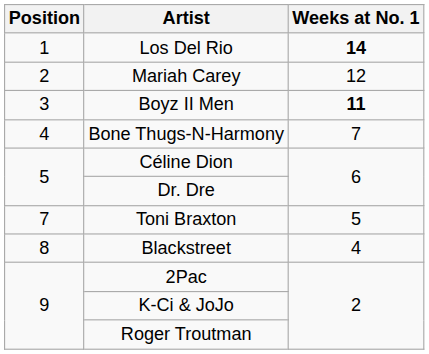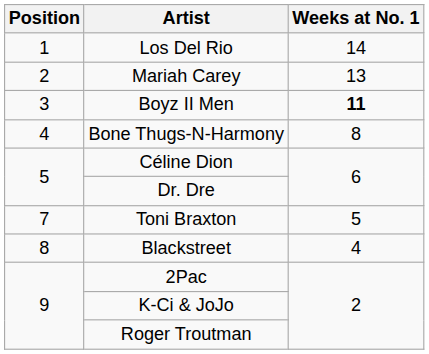 <table class="wikitable plainrowheaders" style="text-align:center;">
 <tr>
 <th>Position</th>
 <th>Artist</th>
 <th>Weeks at No. 1</th>
 </tr>
 <tr>
 <td>1</td>
 <td>Los Del Rio</td>
-<td><strong>14</strong></td>
+<td>14</td>
 </tr>
 <tr>
 <td>2</td>
 <td>Mariah Carey</td>
-<td>12</td>
+<td>13</td>
 </tr>
 <tr>
 <td>3</td>
 <td>Boyz II Men</td>
 <td><strong>11</strong></td>
 </tr>
 <tr>
 <td>4</td>
 <td>Bone Thugs-N-Harmony</td>
-<td>7</td>
+<td>8</td>
 </tr>
 <tr>
 <td rowspan=2>5</td>
 <td>Céline Dion</td>
 <td rowspan=2>6</td>
 </tr>
 <tr>
 <td>Dr. Dre</td>
 </tr>
 <tr>
 <td>7</td>
 <td>Toni Braxton</td>
 <td>5</td>
 </tr>
 <tr>
 <td>8</td>
 <td>Blackstreet</td>
 <td>4</td>
 </tr>
 <tr>
 <td rowspan=3>9</td>
 <td>2Pac</td>
 <td rowspan=3>2</td>
 </tr>
 <tr>
 <td>K-Ci & JoJo</td>
 </tr>
 <tr>
 <td>Roger Troutman</td>
 </tr>
 </table>
